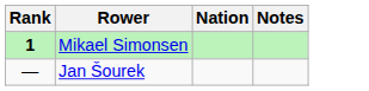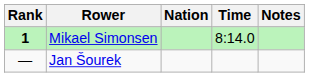 <table class="wikitable sortable" style="text-align:center">
 <tr>
 <th>Rank</th>
 <th>Rower</th>
 <th>Nation</th>
+<th>Time</th>
 <th>Notes</th>
 </tr>
 <tr bgcolor=bbf3bb>
 <td><strong>1</strong></td>
 <td align=left><a href='#'>Mikael Simonsen</a></td>
 <td align=left></td>
+<td>8:14.0</td>
 <td></td>
 </tr>
 <tr>
 <td data-sort-value=2>—</td>
 <td align=left><a href='#'>Jan Šourek</a></td>
 <td align=left></td>
+<td data-sort-value=9:99.9></td>
 <td></td>
 </tr>
 </table>
